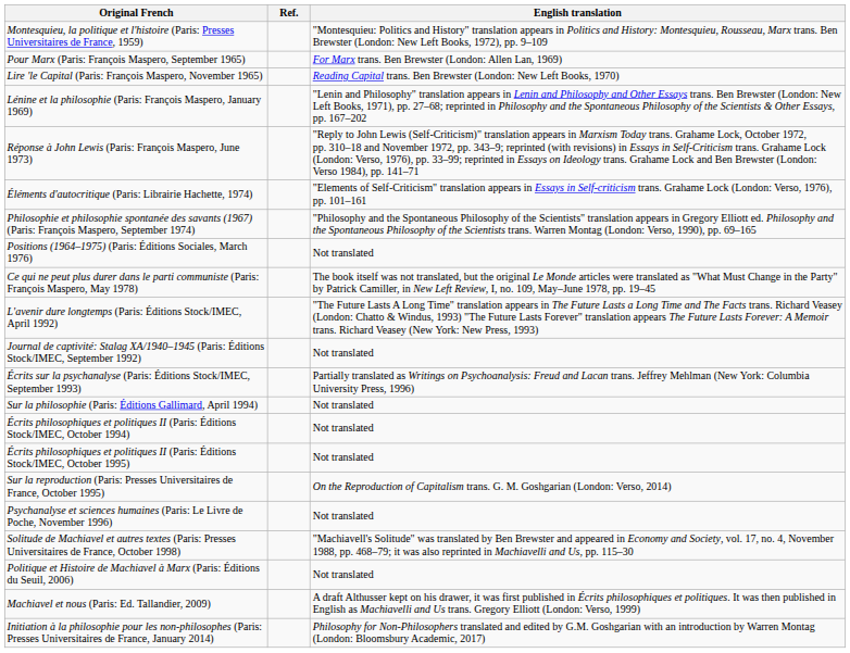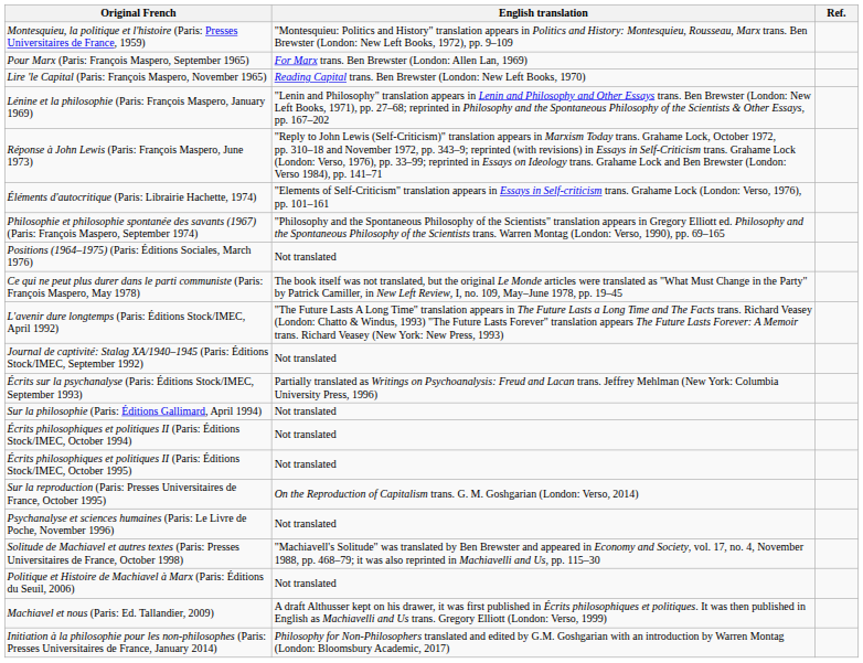 <table class="wikitable">
 <tr>
 <th width="31%">Original French</th>
+<th width="63%">English translation</th>
 <th width="5%">Ref.</th>
-<th width="63%">English translation</th>
 </tr>
 <tr>
 <td><em>Montesquieu, la politique et l'histoire</em> (Paris: <a href='#'>Presses Universitaires de France</a>, 1959)</td>
+<td>"Montesquieu: Politics and History" translation appears in <em>Politics and History: Montesquieu, Rousseau, Marx</em> trans. Ben Brewster (London: New Left Books, 1972), pp. 9–109</td>
 <td></td>
-<td>"Montesquieu: Politics and History" translation appears in <em>Politics and History: Montesquieu, Rousseau, Marx</em> trans. Ben Brewster (London: New Left Books, 1972), pp. 9–109</td>
 </tr>
 <tr>
 <td><em>Pour Marx</em> (Paris: François Maspero, September 1965)</td>
+<td><em><a href='#'>For Marx</a></em> trans. Ben Brewster (London: Allen Lan, 1969)</td>
 <td></td>
-<td><em><a href='#'>For Marx</a></em> trans. Ben Brewster (London: Allen Lan, 1969)</td>
 </tr>
 <tr>
 <td><em>Lire 'le Capital</em> (Paris: François Maspero, November 1965)</td>
+<td><em><a href='#'>Reading Capital</a></em> trans. Ben Brewster (London: New Left Books, 1970)</td>
 <td></td>
-<td><em><a href='#'>Reading Capital</a></em> trans. Ben Brewster (London: New Left Books, 1970)</td>
 </tr>
 <tr>
 <td><em>Lénine et la philosophie</em> (Paris: François Maspero, January 1969)</td>
+<td>"Lenin and Philosophy" translation appears in <em><a href='#'>Lenin and Philosophy and Other Essays</a></em> trans. Ben Brewster (London: New Left Books, 1971), pp. 27–68; reprinted in <em>Philosophy and the Spontaneous Philosophy of the Scientists & Other Essays</em>, pp. 167–202</td>
 <td></td>
-<td>"Lenin and Philosophy" translation appears in <em><a href='#'>Lenin and Philosophy and Other Essays</a></em> trans. Ben Brewster (London: New Left Books, 1971), pp. 27–68; reprinted in <em>Philosophy and the Spontaneous Philosophy of the Scientists & Other Essays</em>, pp. 167–202</td>
 </tr>
 <tr>
 <td><em>Réponse à John Lewis</em> (Paris: François Maspero, June 1973)</td>
+<td>"Reply to John Lewis (Self-Criticism)" translation appears in <em>Marxism Today</em> trans. Grahame Lock, October 1972, pp. 310–18 and November 1972, pp. 343–9; reprinted (with revisions) in <em>Essays in Self-Criticism</em> trans. Grahame Lock (London: Verso, 1976), pp. 33–99; reprinted in <em>Essays on Ideology</em> trans. Grahame Lock and Ben Brewster (London: Verso 1984), pp. 141–71</td>
 <td></td>
-<td>"Reply to John Lewis (Self-Criticism)" translation appears in <em>Marxism Today</em> trans. Grahame Lock, October 1972, pp. 310–18 and November 1972, pp. 343–9; reprinted (with revisions) in <em>Essays in Self-Criticism</em> trans. Grahame Lock (London: Verso, 1976), pp. 33–99; reprinted in <em>Essays on Ideology</em> trans. Grahame Lock and Ben Brewster (London: Verso 1984), pp. 141–71</td>
 </tr>
 <tr>
 <td><em>Éléments d'autocritique</em> (Paris: Librairie Hachette, 1974)</td>
+<td>"Elements of Self-Criticism" translation appears in <em><a href='#'>Essays in Self-criticism</a></em> trans. Grahame Lock (London: Verso, 1976), pp. 101–161</td>
 <td></td>
-<td>"Elements of Self-Criticism" translation appears in <em><a href='#'>Essays in Self-criticism</a></em> trans. Grahame Lock (London: Verso, 1976), pp. 101–161</td>
 </tr>
 <tr>
 <td><em>Philosophie et philosophie spontanée des savants (1967)</em> (Paris: François Maspero, September 1974)</td>
+<td>"Philosophy and the Spontaneous Philosophy of the Scientists" translation appears in Gregory Elliott ed. <em>Philosophy and the Spontaneous Philosophy of the Scientists</em> trans. Warren Montag (London: Verso, 1990), pp. 69–165</td>
 <td></td>
-<td>"Philosophy and the Spontaneous Philosophy of the Scientists" translation appears in Gregory Elliott ed. <em>Philosophy and the Spontaneous Philosophy of the Scientists</em> trans. Warren Montag (London: Verso, 1990), pp. 69–165</td>
 </tr>
 <tr>
 <td><em>Positions (1964–1975)</em> (Paris: Éditions Sociales, March 1976)</td>
+<td>Not translated</td>
 <td></td>
-<td>Not translated</td>
 </tr>
 <tr>
 <td><em>Ce qui ne peut plus durer dans le parti communiste</em> (Paris: François Maspero, May 1978)</td>
+<td>The book itself was not translated, but the original <em>Le Monde</em> articles were translated as "What Must Change in the Party" by Patrick Camiller, in <em>New Left Review</em>, I, no. 109, May–June 1978, pp. 19–45</td>
 <td></td>
-<td>The book itself was not translated, but the original <em>Le Monde</em> articles were translated as "What Must Change in the Party" by Patrick Camiller, in <em>New Left Review</em>, I, no. 109, May–June 1978, pp. 19–45</td>
 </tr>
 <tr>
 <td><em>L'avenir dure longtemps</em> (Paris: Éditions Stock/IMEC, April 1992)</td>
+<td>"The Future Lasts A Long Time" translation appears in <em>The Future Lasts a Long Time and The Facts</em> trans. Richard Veasey (London: Chatto & Windus, 1993) "The Future Lasts Forever" translation appears <em>The Future Lasts Forever: A Memoir</em> trans. Richard Veasey (New York: New Press, 1993)</td>
 <td></td>
-<td>"The Future Lasts A Long Time" translation appears in <em>The Future Lasts a Long Time and The Facts</em> trans. Richard Veasey (London: Chatto & Windus, 1993) "The Future Lasts Forever" translation appears <em>The Future Lasts Forever: A Memoir</em> trans. Richard Veasey (New York: New Press, 1993)</td>
 </tr>
 <tr>
 <td><em>Journal de captivité: Stalag XA/1940–1945</em> (Paris: Éditions Stock/IMEC, September 1992)</td>
+<td>Not translated</td>
 <td></td>
-<td>Not translated</td>
 </tr>
 <tr>
 <td><em>Écrits sur la psychanalyse</em> (Paris: Éditions Stock/IMEC, September 1993)</td>
+<td>Partially translated as <em>Writings on Psychoanalysis: Freud and Lacan</em> trans. Jeffrey Mehlman (New York: Columbia University Press, 1996)</td>
 <td></td>
-<td>Partially translated as <em>Writings on Psychoanalysis: Freud and Lacan</em> trans. Jeffrey Mehlman (New York: Columbia University Press, 1996)</td>
 </tr>
 <tr>
 <td><em>Sur la philosophie</em> (Paris: <a href='#'>Éditions Gallimard</a>, April 1994)</td>
+<td>Not translated</td>
 <td></td>
-<td>Not translated</td>
 </tr>
 <tr>
 <td><em>Écrits philosophiques et politiques II</em> (Paris: Éditions Stock/IMEC, October 1994)</td>
+<td>Not translated</td>
 <td></td>
-<td>Not translated</td>
 </tr>
 <tr>
 <td><em>Écrits philosophiques et politiques II</em> (Paris: Éditions Stock/IMEC, October 1995)</td>
+<td>Not translated</td>
 <td></td>
-<td>Not translated</td>
 </tr>
 <tr>
 <td><em>Sur la reproduction</em> (Paris: Presses Universitaires de France, October 1995)</td>
+<td><em>On the Reproduction of Capitalism</em> trans. G. M. Goshgarian (London: Verso, 2014)</td>
 <td></td>
-<td><em>On the Reproduction of Capitalism</em> trans. G. M. Goshgarian (London: Verso, 2014)</td>
 </tr>
 <tr>
 <td><em>Psychanalyse et sciences humaines</em> (Paris: Le Livre de Poche, November 1996)</td>
+<td>Not translated</td>
 <td></td>
-<td>Not translated</td>
 </tr>
 <tr>
 <td><em>Solitude de Machiavel et autres textes</em> (Paris: Presses Universitaires de France, October 1998)</td>
+<td>"Machiavell's Solitude" was translated by Ben Brewster and appeared in <em>Economy and Society</em>, vol. 17, no. 4, November 1988, pp. 468–79; it was also reprinted in <em>Machiavelli and Us</em>, pp. 115–30</td>
 <td></td>
-<td>"Machiavell's Solitude" was translated by Ben Brewster and appeared in <em>Economy and Society</em>, vol. 17, no. 4, November 1988, pp. 468–79; it was also reprinted in <em>Machiavelli and Us</em>, pp. 115–30</td>
 </tr>
 <tr>
 <td><em>Politique et Histoire de Machiavel à Marx</em> (Paris: Éditions du Seuil, 2006)</td>
+<td>Not translated</td>
 <td></td>
-<td>Not translated</td>
 </tr>
 <tr>
 <td><em>Machiavel et nous</em> (Paris: Ed. Tallandier, 2009)</td>
+<td>A draft Althusser kept on his drawer, it was first published in <em>Écrits philosophiques et politiques</em>. It was then published in English as <em>Machiavelli and Us</em> trans. Gregory Elliott (London: Verso, 1999)</td>
 <td></td>
-<td>A draft Althusser kept on his drawer, it was first published in <em>Écrits philosophiques et politiques</em>. It was then published in English as <em>Machiavelli and Us</em> trans. Gregory Elliott (London: Verso, 1999)</td>
 </tr>
 <tr>
 <td><em>Initiation à la philosophie pour les non-philosophes</em> (Paris: Presses Universitaires de France, January 2014)</td>
+<td><em>Philosophy for Non-Philosophers</em> translated and edited by G.M. Goshgarian with an introduction by Warren Montag (London: Bloomsbury Academic, 2017)</td>
 <td></td>
-<td><em>Philosophy for Non-Philosophers</em> translated and edited by G.M. Goshgarian with an introduction by Warren Montag (London: Bloomsbury Academic, 2017)</td>
 </tr>
 </table>
